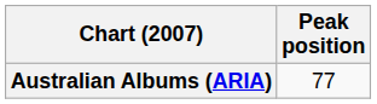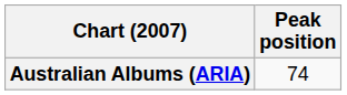 <table class="wikitable plainrowheaders">
 <tr>
 <th>Chart (2007)</th>
 <th>Peak<br>position</th>
 </tr>
 <tr>
 <th scope="row">Australian Albums (<a href='#'>ARIA</a>)</th>
-<td style="text-align:center;">77</td>
+<td style="text-align:center;">74</td>
 </tr>
 </table>
